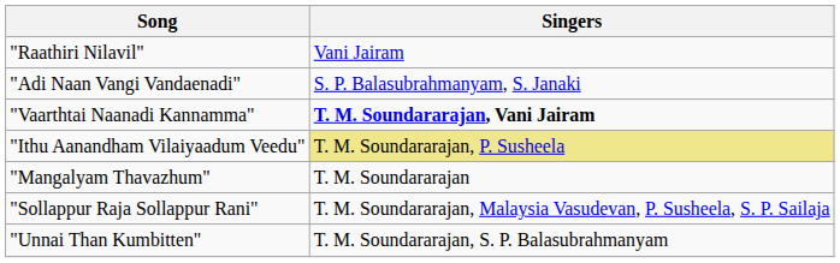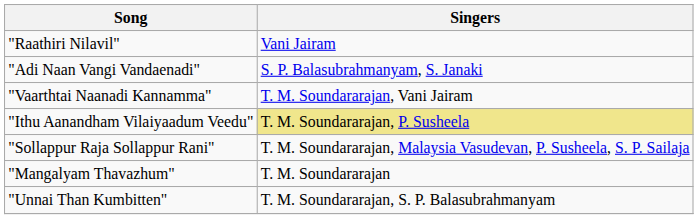 <table class="wikitable" style="font-size:95%;">
 <tr>
 <th>Song</th>
 <th>Singers</th>
 </tr>
 <tr>
 <td>"Raathiri Nilavil"</td>
 <td><a href='#'>Vani Jairam</a></td>
 </tr>
 <tr>
 <td>"Adi Naan Vangi Vandaenadi"</td>
 <td><a href='#'>S. P. Balasubrahmanyam</a>, <a href='#'>S. Janaki</a></td>
 </tr>
 <tr>
 <td>"Vaarthtai Naanadi Kannamma"</td>
-<td><strong><a href='#'>T. M. Soundararajan</a>, Vani Jairam</strong></td>
+<td><a href='#'>T. M. Soundararajan</a>, Vani Jairam</td>
 </tr>
 <tr>
 <td>"Ithu Aanandham Vilaiyaadum Veedu"</td>
 <td style="background: khaki;">T. M. Soundararajan, <a href='#'>P. Susheela</a></td>
 </tr>
 <tr>
+<td>"Sollappur Raja Sollappur Rani"</td>
+<td>T. M. Soundararajan, <a href='#'>Malaysia Vasudevan</a>, <a href='#'>P. Susheela</a>, <a href='#'>S. P. Sailaja</a></td>
+</tr>
+<tr>
 <td>"Mangalyam Thavazhum"</td>
 <td>T. M. Soundararajan</td>
-</tr>
-<tr>
-<td>"Sollappur Raja Sollappur Rani"</td>
-<td>T. M. Soundararajan, <a href='#'>Malaysia Vasudevan</a>, <a href='#'>P. Susheela</a>, <a href='#'>S. P. Sailaja</a></td>
 </tr>
 <tr>
 <td>"Unnai Than Kumbitten"</td>
 <td>T. M. Soundararajan, S. P. Balasubrahmanyam</td>
 </tr>
 <tr>
 </tr>
 </table>
